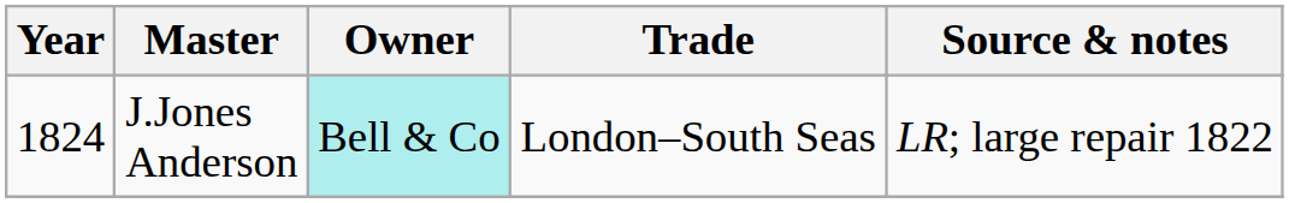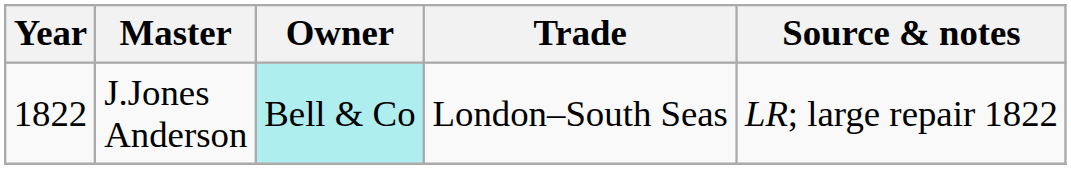 <table class=" wikitable">
 <tr>
 <th>Year</th>
 <th>Master</th>
 <th>Owner</th>
 <th>Trade</th>
 <th>Source & notes</th>
 </tr>
 <tr>
-<td>1824</td>
+<td>1822</td>
 <td>J.Jones<br>Anderson</td>
 <td style="background: paleturquoise;">Bell & Co</td>
 <td>London–South Seas</td>
 <td><em>LR</em>; large repair 1822</td>
 </tr>
 <tr>
 </tr>
 </table>
